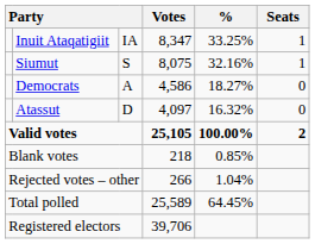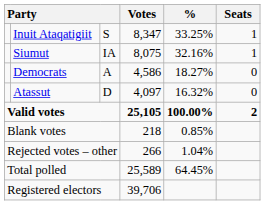 <table class="wikitable" border="1" style="text-align:right;">
 <tr>
 <th style="text-align:left;" valign=bottom colspan=3>Party</th>
 <th align=center valign=bottom width="50">Votes</th>
 <th align=center valign=bottom width="50">%</th>
 <th align=center valign=bottom width="50">Seats</th>
 </tr>
 <tr>
 <td></td>
 <td align=left><a href='#'>Inuit Ataqatigiit</a></td>
-<td align=left>IA</td>
+<td align=left>S</td>
 <td>8,347</td>
 <td>33.25%</td>
 <td>1</td>
 </tr>
 <tr>
 <td></td>
 <td align=left><a href='#'>Siumut</a></td>
-<td align=left>S</td>
+<td align=left>IA</td>
 <td>8,075</td>
 <td>32.16%</td>
 <td>1</td>
 </tr>
 <tr>
 <td></td>
 <td align=left><a href='#'>Democrats</a></td>
 <td align=left>A</td>
 <td>4,586</td>
 <td>18.27%</td>
 <td>0</td>
 </tr>
 <tr>
 <td></td>
 <td align=left><a href='#'>Atassut</a></td>
 <td align=left>D</td>
 <td>4,097</td>
 <td>16.32%</td>
 <td>0</td>
 </tr>
 <tr style="font-weight:bold">
 <td align=left colspan=3>Valid votes</td>
 <td>25,105</td>
 <td>100.00%</td>
 <td>2</td>
 </tr>
 <tr>
 <td align=left colspan=3>Blank votes</td>
 <td>218</td>
 <td>0.85%</td>
 <td></td>
 </tr>
 <tr>
 <td align=left colspan=3>Rejected votes – other</td>
 <td>266</td>
 <td>1.04%</td>
 <td></td>
 </tr>
 <tr>
 <td align=left colspan=3>Total polled</td>
 <td>25,589</td>
 <td>64.45%</td>
 <td></td>
 </tr>
 <tr>
 <td align=left colspan=3>Registered electors</td>
 <td>39,706</td>
 <td></td>
 <td></td>
 </tr>
 </table>
